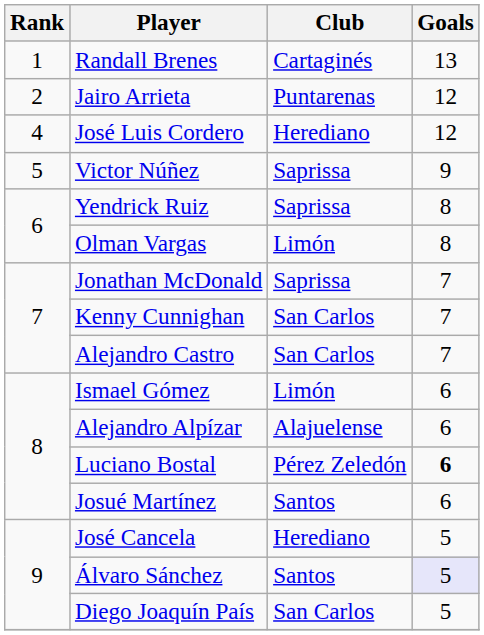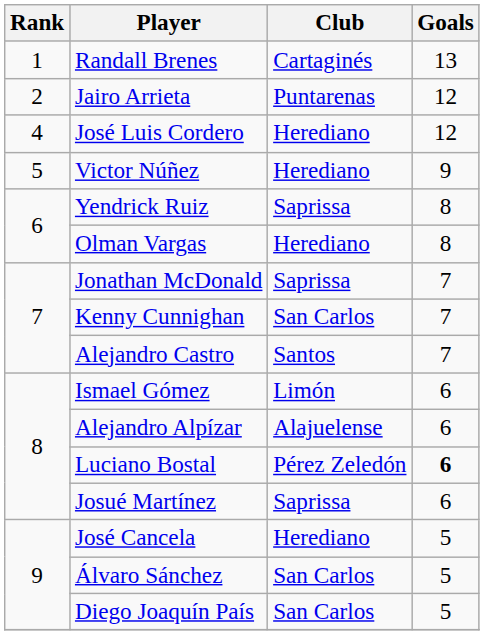 <table class="wikitable">
 <tr>
 <th>Rank</th>
 <th>Player</th>
 <th>Club</th>
 <th>Goals</th>
 </tr>
 <tr>
 <td align=center rowspan=1>1</td>
 <td><a href='#'>Randall Brenes</a></td>
 <td><a href='#'>Cartaginés</a></td>
 <td align=center>13</td>
 </tr>
 <tr>
 <td align=center rowspan=1>2</td>
 <td><a href='#'>Jairo Arrieta</a></td>
 <td><a href='#'>Puntarenas</a></td>
 <td align=center>12</td>
 </tr>
 <tr>
 <td align=center rowspan=1>4</td>
 <td><a href='#'>José Luis Cordero</a></td>
 <td><a href='#'>Herediano</a></td>
 <td align=center>12</td>
 </tr>
 <tr>
 <td align=center rowspan=1>5</td>
 <td><a href='#'>Victor Núñez</a></td>
-<td><a href='#'>Saprissa</a></td>
+<td><a href='#'>Herediano</a></td>
 <td align=center>9</td>
 </tr>
 <tr>
 <td align=center rowspan=2>6</td>
 <td><a href='#'>Yendrick Ruiz</a></td>
 <td><a href='#'>Saprissa</a></td>
 <td align=center>8</td>
 </tr>
 <tr>
 <td><a href='#'>Olman Vargas</a></td>
-<td><a href='#'>Limón</a></td>
+<td><a href='#'>Herediano</a></td>
 <td align=center>8</td>
 </tr>
 <tr>
 <td align=center rowspan=3>7</td>
 <td><a href='#'>Jonathan McDonald</a></td>
 <td><a href='#'>Saprissa</a></td>
 <td align=center>7</td>
 </tr>
 <tr>
 <td><a href='#'>Kenny Cunnighan</a></td>
 <td><a href='#'>San Carlos</a></td>
 <td align=center>7</td>
 </tr>
 <tr>
 <td><a href='#'>Alejandro Castro</a></td>
-<td><a href='#'>San Carlos</a></td>
+<td><a href='#'>Santos</a></td>
 <td align=center>7</td>
 </tr>
 <tr>
 <td align=center rowspan=4>8</td>
 <td><a href='#'>Ismael Gómez</a></td>
 <td><a href='#'>Limón</a></td>
 <td align=center>6</td>
 </tr>
 <tr>
 <td><a href='#'>Alejandro Alpízar</a></td>
 <td><a href='#'>Alajuelense</a></td>
 <td align=center>6</td>
 </tr>
 <tr>
 <td><a href='#'>Luciano Bostal</a></td>
 <td><a href='#'>Pérez Zeledón</a></td>
 <td align=center><strong>6</strong></td>
 </tr>
 <tr>
 <td><a href='#'>Josué Martínez</a></td>
-<td><a href='#'>Santos</a></td>
+<td><a href='#'>Saprissa</a></td>
 <td align=center>6</td>
 </tr>
 <tr>
 <td align=center rowspan=3>9</td>
 <td><a href='#'>José Cancela</a></td>
 <td><a href='#'>Herediano</a></td>
 <td align=center>5</td>
 </tr>
 <tr>
 <td><a href='#'>Álvaro Sánchez</a></td>
-<td><a href='#'>Santos</a></td>
-<td align=center style="background: lavender;">5</td>
+<td><a href='#'>San Carlos</a></td>
+<td align=center>5</td>
 </tr>
 <tr>
 <td><a href='#'>Diego Joaquín País</a></td>
 <td><a href='#'>San Carlos</a></td>
 <td align=center>5</td>
 </tr>
 <tr>
 </tr>
 </table>
